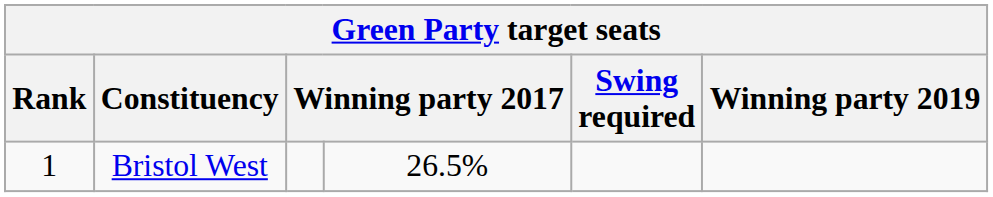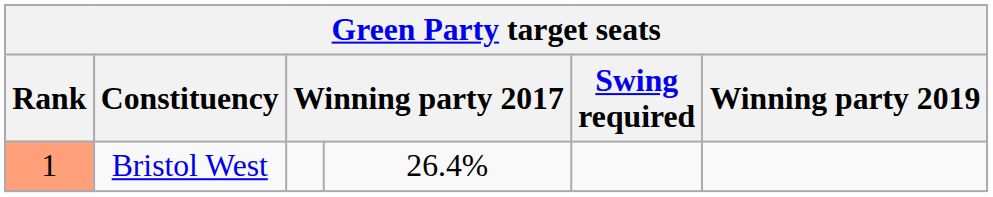 <table class="wikitable plainrowheaders sortable" style="text-align:center">
 <tr>
 <th colspan=7><a href='#'>Green Party</a> target seats</th>
 </tr>
 <tr>
 <th>Rank</th>
 <th>Constituency</th>
 <th colspan=2>Winning party 2017</th>
 <th><a href='#'>Swing</a><br>required</th>
 <th colspan=2>Winning party 2019</th>
 </tr>
 <tr>
-<td>1</td>
+<td style="background: lightsalmon;">1</td>
 <td><a href='#'>Bristol West</a></td>
 <td></td>
-<td>26.5%</td>
+<td>26.4%</td>
 <td></td>
 </tr>
 </table>
